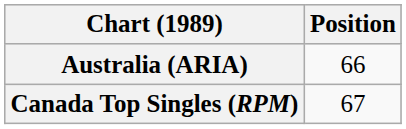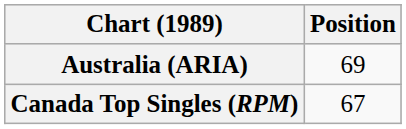 <table class="wikitable plainrowheaders" style="text-align:center">
 <tr>
 <th scope="col">Chart (1989)</th>
 <th scope="col">Position</th>
 </tr>
 <tr>
 <th scope="row">Australia (ARIA)</th>
-<td>66</td>
+<td>69</td>
 </tr>
 <tr>
 <th scope="row">Canada Top Singles (<em>RPM</em>)</th>
 <td>67</td>
 </tr>
 </table>
